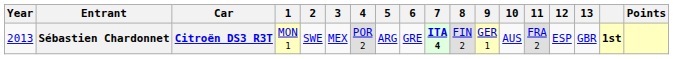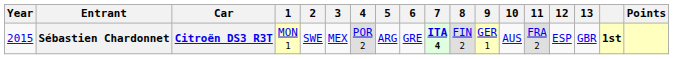 <table class="wikitable" style="text-align:center; font-size:90%">
 <tr>
 <th>Year</th>
 <th>Entrant</th>
 <th>Car</th>
 <th>1</th>
 <th>2</th>
 <th>3</th>
 <th>4</th>
 <th>5</th>
 <th>6</th>
 <th>7</th>
 <th>8</th>
 <th>9</th>
 <th>10</th>
 <th>11</th>
 <th>12</th>
 <th>13</th>
 <th></th>
 <th>Points</th>
 </tr>
 <tr>
-<td><a href='#'>2013</a></td>
+<td><a href='#'>2015</a></td>
 <th>Sébastien Chardonnet</th>
 <th><a href='#'>Citroën DS3 R3T</a></th>
 <td style="background:#ffffbf;"><a href='#'>MON</a><br><small>1</small></td>
 <td><a href='#'>SWE</a></td>
 <td><a href='#'>MEX</a></td>
 <td style="background:#dfdfdf;"><a href='#'>POR</a><br><small>2</small></td>
 <td><a href='#'>ARG</a></td>
 <td><a href='#'>GRE</a></td>
 <td style="background:#dfffdf;"><strong><a href='#'>ITA</a><br><small>4</small></strong></td>
 <td style="background:#dfdfdf;"><a href='#'>FIN</a><br><small>2</small></td>
 <td style="background:#ffffbf;"><a href='#'>GER</a><br><small>1</small></td>
 <td><a href='#'>AUS</a></td>
 <td style="background:#dfdfdf;"><a href='#'>FRA</a><br><small>2</small></td>
 <td><a href='#'>ESP</a></td>
 <td><a href='#'>GBR</a></td>
 <td style="background:#FFFFBF;"><strong>1st</strong></td>
 <td style="background:#FFFFBF;"><strong></strong></td>
 </tr>
 </table>
